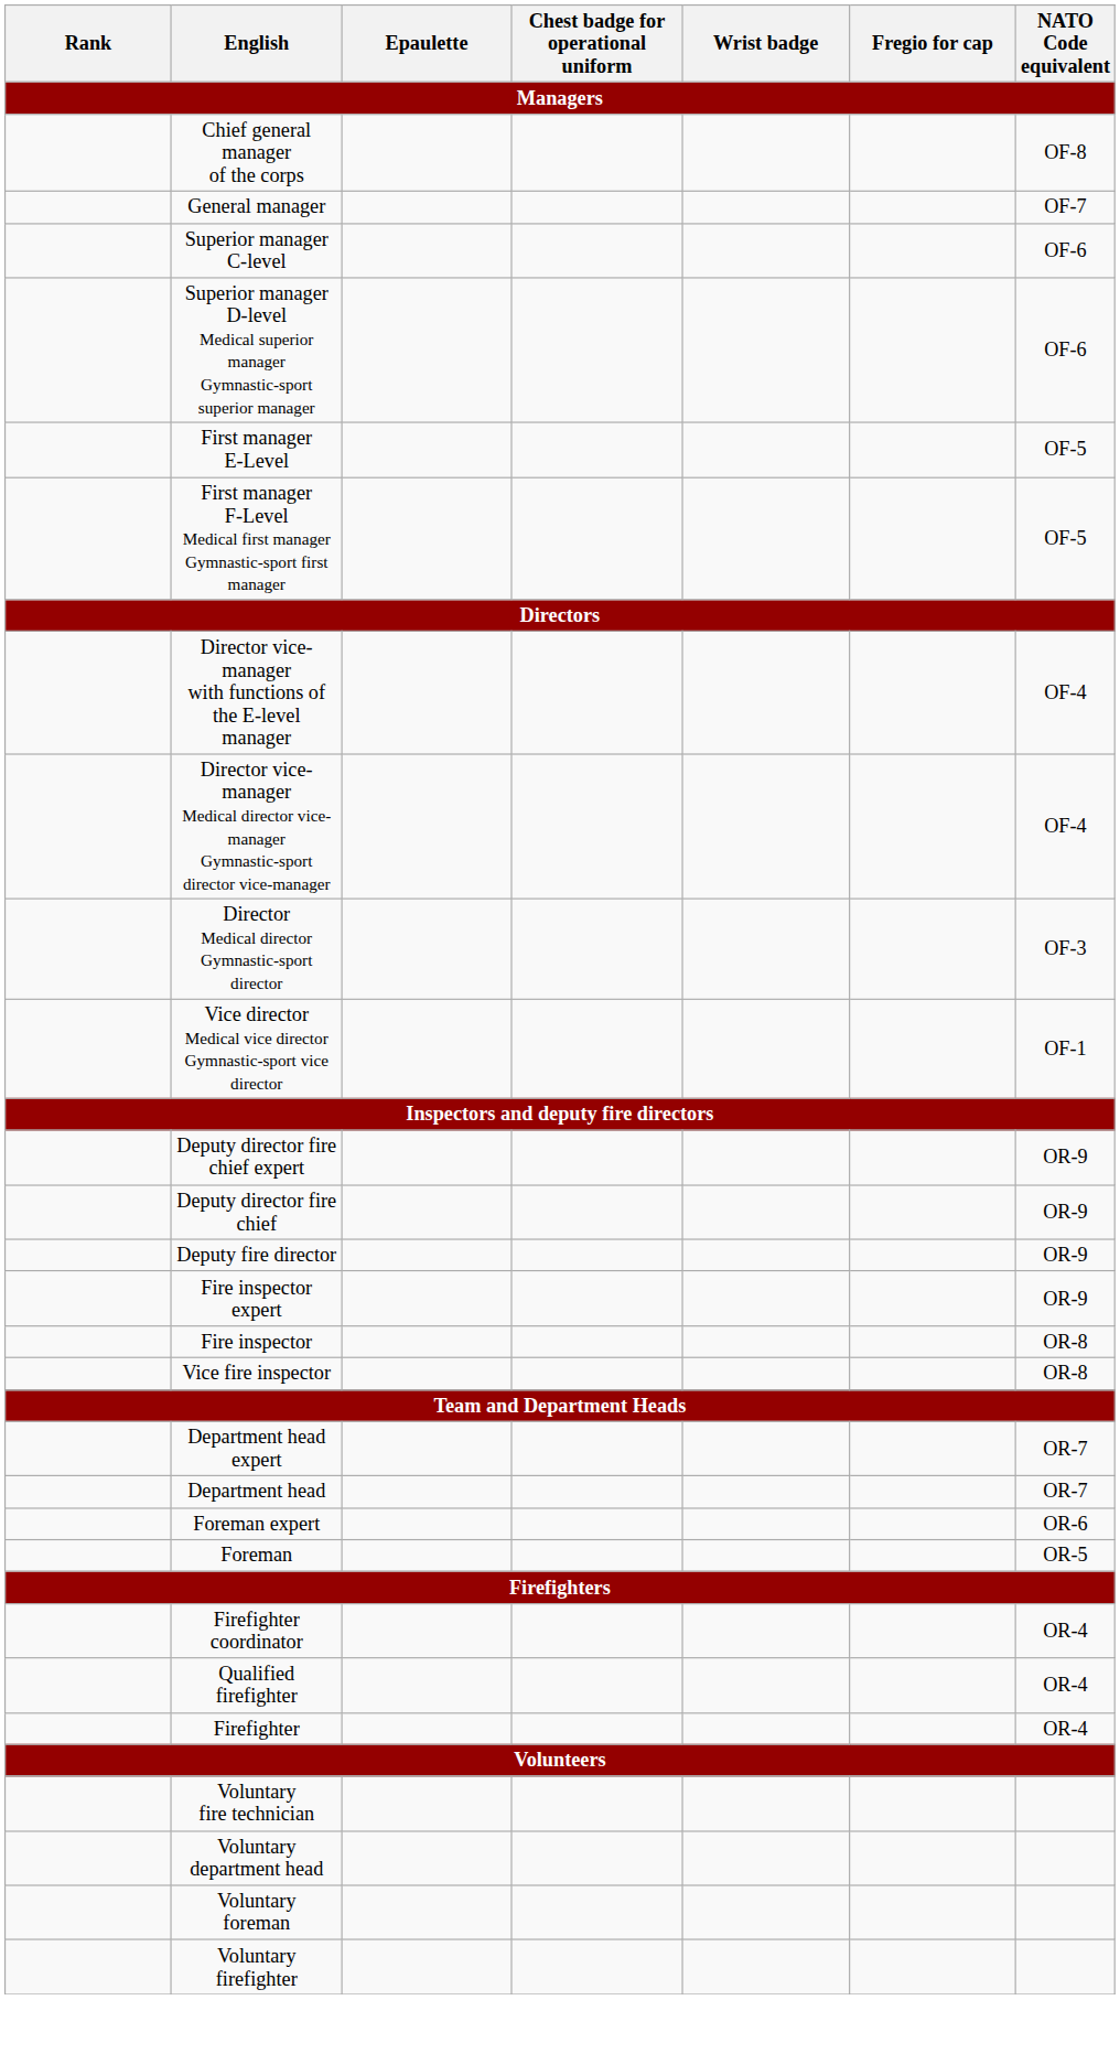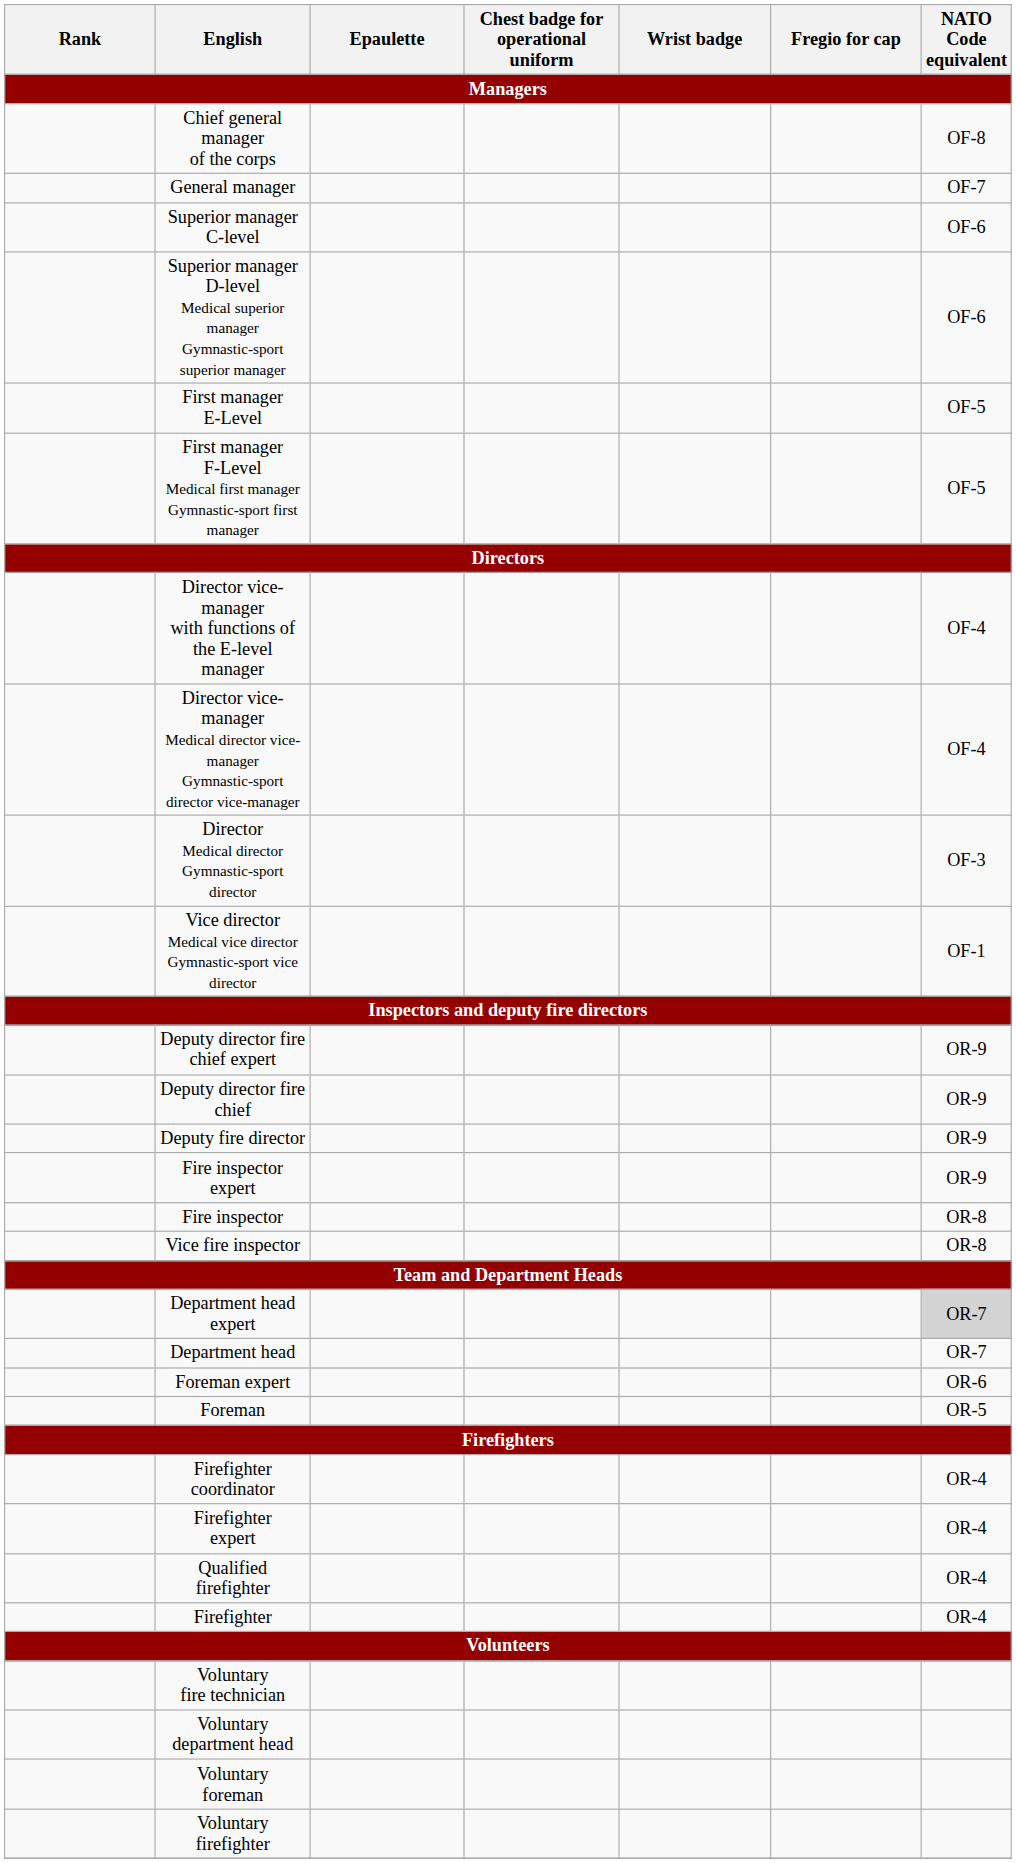 <table class="wikitable" width="100%">
 <tr align="center">
 <th width=16%>Rank</th>
 <th width=16%>English</th>
 <th width=16%>Epaulette</th>
 <th width=16%>Chest badge for operational uniform</th>
 <th width=16%>Wrist badge</th>
 <th width=16%>Fregio for cap</th>
 <th width=16%>NATO Code equivalent</th>
 </tr>
 <tr align="center">
 <td colspan="7" bgcolor="#940000" style="color: white"><strong>Managers</strong></td>
 </tr>
 <tr align="center">
 <td></td>
 <td>Chief general manager<br>of the corps</td>
 <td></td>
 <td></td>
 <td></td>
 <td></td>
 <td>OF-8</td>
 </tr>
 <tr align="center">
 <td></td>
 <td>General manager</td>
 <td></td>
 <td></td>
 <td></td>
 <td></td>
 <td>OF-7</td>
 </tr>
 <tr align="center">
 <td></td>
 <td>Superior manager<br>C-level</td>
 <td></td>
 <td></td>
 <td></td>
 <td></td>
 <td>OF-6</td>
 </tr>
 <tr align="center">
 <td></td>
 <td>Superior manager<br>D-level<br><small>Medical superior manager</small><br><small>Gymnastic-sport superior manager</small></td>
 <td></td>
 <td></td>
 <td></td>
 <td></td>
 <td>OF-6</td>
 </tr>
 <tr align="center">
 <td></td>
 <td>First manager<br>E-Level</td>
 <td></td>
 <td></td>
 <td></td>
 <td></td>
 <td>OF-5</td>
 </tr>
 <tr align="center">
 <td></td>
 <td>First manager<br>F-Level<br><small>Medical first manager</small><br><small>Gymnastic-sport first manager</small></td>
 <td></td>
 <td></td>
 <td></td>
 <td></td>
 <td>OF-5</td>
 </tr>
 <tr align="center">
 <td colspan="7" bgcolor="#940000" style="color: white"><strong>Directors</strong></td>
 </tr>
 <tr align="center">
 <td></td>
 <td>Director vice-manager<br>with functions of the E-level manager</td>
 <td></td>
 <td></td>
 <td></td>
 <td></td>
 <td>OF-4</td>
 </tr>
 <tr align="center">
 <td></td>
 <td>Director vice-manager<br><small>Medical director vice-manager</small><br><small>Gymnastic-sport director vice-manager</small></td>
 <td></td>
 <td></td>
 <td></td>
 <td></td>
 <td>OF-4</td>
 </tr>
 <tr align="center">
 <td></td>
 <td>Director<br><small>Medical director</small><br><small>Gymnastic-sport director</small></td>
 <td></td>
 <td></td>
 <td></td>
 <td></td>
 <td>OF-3</td>
 </tr>
 <tr align="center">
 <td></td>
 <td>Vice director<br><small>Medical vice director</small><br><small>Gymnastic-sport vice director</small></td>
 <td></td>
 <td></td>
 <td></td>
 <td></td>
 <td>OF-1</td>
 </tr>
 <tr align="center">
 <td colspan="7" bgcolor="#940000" style="color: white"><strong>Inspectors and deputy fire directors</strong></td>
 </tr>
 <tr align="center">
 <td></td>
 <td>Deputy director fire chief expert</td>
 <td></td>
 <td></td>
 <td></td>
 <td></td>
 <td>OR-9</td>
 </tr>
 <tr align="center">
 <td></td>
 <td>Deputy director fire chief</td>
 <td></td>
 <td></td>
 <td></td>
 <td></td>
 <td>OR-9</td>
 </tr>
 <tr align="center">
 <td></td>
 <td>Deputy fire director</td>
 <td></td>
 <td></td>
 <td></td>
 <td></td>
 <td>OR-9</td>
 </tr>
 <tr align="center">
 <td></td>
 <td>Fire inspector expert</td>
 <td></td>
 <td></td>
 <td></td>
 <td></td>
 <td>OR-9</td>
 </tr>
 <tr align="center">
 <td></td>
 <td>Fire inspector</td>
 <td></td>
 <td></td>
 <td></td>
 <td></td>
 <td>OR-8</td>
 </tr>
 <tr align="center">
 <td></td>
 <td>Vice fire inspector</td>
 <td></td>
 <td></td>
 <td></td>
 <td></td>
 <td>OR-8</td>
 </tr>
 <tr align="center">
 </tr>
 <tr align="center">
 <td colspan="7" bgcolor="#940000" style="color: white"><strong>Team and Department Heads</strong></td>
 </tr>
 <tr align="center">
 <td></td>
 <td>Department head expert </td>
 <td></td>
 <td></td>
 <td></td>
 <td></td>
-<td>OR-7</td>
+<td style="background: lightgrey;">OR-7</td>
 </tr>
 <tr align="center">
 <td></td>
 <td>Department head</td>
 <td></td>
 <td></td>
 <td></td>
 <td></td>
 <td>OR-7</td>
 </tr>
 <tr align="center">
 <td></td>
 <td>Foreman expert</td>
 <td></td>
 <td></td>
 <td></td>
 <td></td>
 <td>OR-6</td>
 </tr>
 <tr align="center">
 <td></td>
 <td>Foreman</td>
 <td></td>
 <td></td>
 <td></td>
 <td></td>
 <td>OR-5</td>
 </tr>
 <tr align="center">
 <td colspan="7" bgcolor="#940000" style="color: white"><strong>Firefighters</strong></td>
 </tr>
 <tr align="center">
 <td></td>
 <td>Firefighter<br>coordinator</td>
+<td></td>
+<td></td>
+<td></td>
+<td></td>
+<td>OR-4</td>
+</tr>
+<tr align="center">
+<td></td>
+<td>Firefighter<br>expert</td>
 <td></td>
 <td></td>
 <td></td>
 <td></td>
 <td>OR-4</td>
 </tr>
 <tr align="center">
 <td></td>
 <td>Qualified<br>firefighter</td>
 <td></td>
 <td></td>
 <td></td>
 <td></td>
 <td>OR-4</td>
 </tr>
 <tr align="center">
 <td></td>
 <td>Firefighter</td>
 <td></td>
 <td></td>
 <td></td>
 <td></td>
 <td>OR-4</td>
 </tr>
 <tr align="center">
 <td colspan="7" bgcolor="#940000" style="color: white"><strong>Volunteers</strong></td>
 </tr>
 <tr align="center">
 </tr>
 <tr align="center">
 </tr>
 <tr align="center">
 <td></td>
 <td>Voluntary<br>fire technician</td>
 <td></td>
 <td></td>
 <td></td>
 <td></td>
 <td></td>
 </tr>
 <tr align="center">
 <td></td>
 <td>Voluntary<br>department head</td>
 <td></td>
 <td></td>
 <td></td>
 <td></td>
 <td></td>
 </tr>
 <tr align="center">
 <td></td>
 <td>Voluntary<br>foreman</td>
 <td></td>
 <td></td>
 <td></td>
 <td></td>
 <td></td>
 </tr>
 <tr align="center">
 <td></td>
 <td>Voluntary<br>firefighter</td>
 <td></td>
 <td></td>
 <td></td>
 <td></td>
 <td></td>
 </tr>
 <tr align="center">
 </tr>
 </table>
